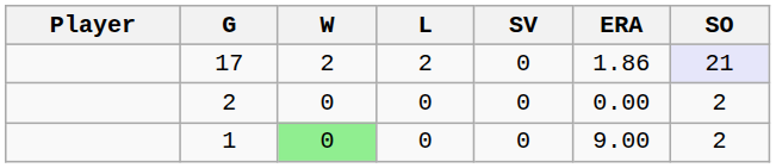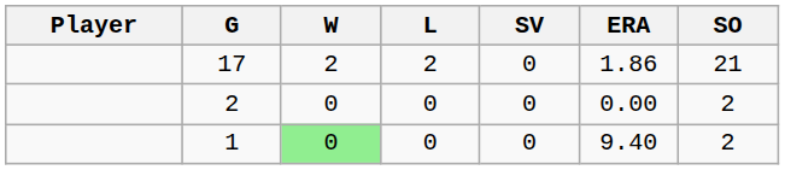 <table class="wikitable sortable">
 <tr>
 <th bgcolor="#DDDDFF" width="16%">Player</th>
 <th bgcolor="#DDDDFF" width="9%">G</th>
 <th bgcolor="#DDDDFF" width="9%">W</th>
 <th bgcolor="#DDDDFF" width="9%">L</th>
 <th bgcolor="#DDDDFF" width="9%">SV</th>
 <th bgcolor="#DDDDFF" width="9%">ERA</th>
 <th bgcolor="#DDDDFF" width="9%">SO</th>
 </tr>
 <tr align="center">
 <td></td>
 <td>17</td>
 <td>2</td>
 <td>2</td>
 <td>0</td>
 <td>1.86</td>
-<td style="background: lavender;">21</td>
+<td>21</td>
 </tr>
 <tr align="center">
 <td></td>
 <td>2</td>
 <td>0</td>
 <td>0</td>
 <td>0</td>
 <td>0.00</td>
 <td>2</td>
 </tr>
 <tr align="center">
 <td></td>
 <td>1</td>
 <td style="background: lightgreen;">0</td>
 <td>0</td>
 <td>0</td>
-<td>9.00</td>
+<td>9.40</td>
 <td>2</td>
 </tr>
 </table>
